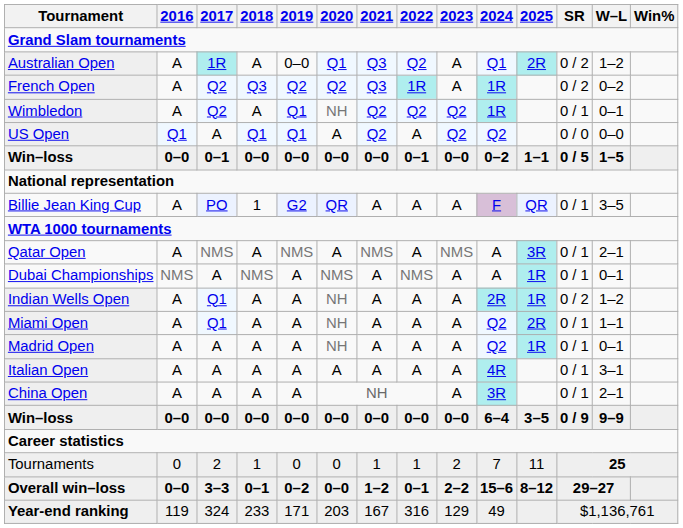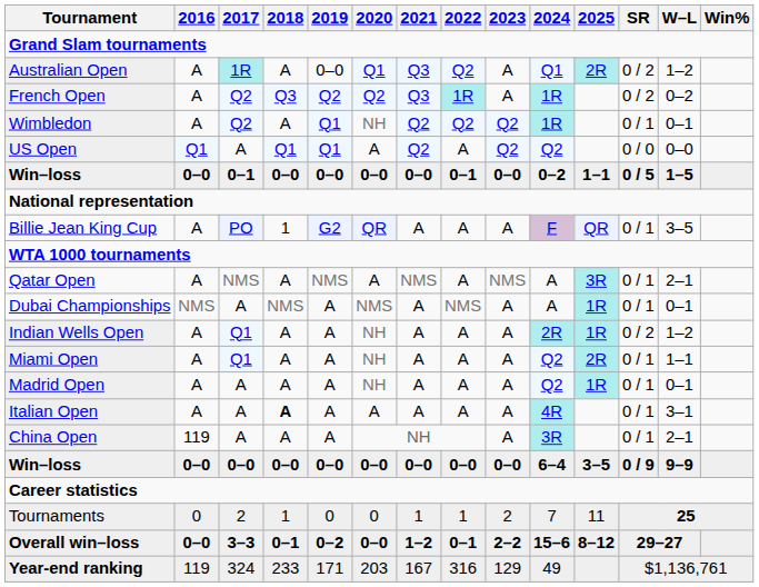 <table class=wikitable style=text-align:center>
 <tr>
 <th>Tournament</th>
 <th><a href='#'>2016</a></th>
 <th><a href='#'>2017</a></th>
 <th><a href='#'>2018</a></th>
 <th><a href='#'>2019</a></th>
 <th><a href='#'>2020</a></th>
 <th><a href='#'>2021</a></th>
 <th><a href='#'>2022</a></th>
 <th><a href='#'>2023</a></th>
 <th><a href='#'>2024</a></th>
 <th><a href='#'>2025</a></th>
 <th>SR</th>
 <th>W–L</th>
 <th>Win%</th>
 </tr>
 <tr>
 <td colspan="14" align="left"><strong><a href='#'>Grand Slam tournaments</a></strong></td>
 </tr>
 <tr>
 <td style="text-align:left;background:#efefef"><a href='#'>Australian Open</a></td>
 <td>A</td>
 <td bgcolor=afeeee><a href='#'>1R</a></td>
 <td>A</td>
 <td>0–0</td>
 <td bgcolor=f0f8ff><a href='#'>Q1</a></td>
 <td bgcolor=f0f8ff><a href='#'>Q3</a></td>
 <td bgcolor=f0f8ff><a href='#'>Q2</a></td>
 <td>A</td>
 <td bgcolor=f0f8ff><a href='#'>Q1</a></td>
 <td bgcolor=afeeee><a href='#'>2R</a></td>
 <td>0 / 2</td>
 <td>1–2</td>
 <td></td>
 </tr>
 <tr>
 <td style="text-align:left;background:#efefef"><a href='#'>French Open</a></td>
 <td>A</td>
 <td bgcolor=f0f8ff><a href='#'>Q2</a></td>
 <td bgcolor=f0f8ff><a href='#'>Q3</a></td>
 <td bgcolor=f0f8ff><a href='#'>Q2</a></td>
 <td bgcolor=f0f8ff><a href='#'>Q2</a></td>
 <td bgcolor=f0f8ff><a href='#'>Q3</a></td>
 <td bgcolor=afeeee><a href='#'>1R</a></td>
 <td>A</td>
 <td bgcolor=afeeee><a href='#'>1R</a></td>
 <td></td>
 <td>0 / 2</td>
 <td>0–2</td>
 <td></td>
 </tr>
 <tr>
 <td style="text-align:left;background:#efefef"><a href='#'>Wimbledon</a></td>
 <td>A</td>
 <td bgcolor=f0f8ff><a href='#'>Q2</a></td>
 <td>A</td>
 <td bgcolor=f0f8ff><a href='#'>Q1</a></td>
 <td style=color:#767676>NH</td>
 <td bgcolor=f0f8ff><a href='#'>Q2</a></td>
 <td bgcolor=f0f8ff><a href='#'>Q2</a></td>
 <td bgcolor=f0f8ff><a href='#'>Q2</a></td>
 <td bgcolor=afeeee><a href='#'>1R</a></td>
 <td></td>
 <td>0 / 1</td>
 <td>0–1</td>
 <td></td>
 </tr>
 <tr>
 <td style="text-align:left;background:#efefef"><a href='#'>US Open</a></td>
 <td bgcolor=f0f8ff><a href='#'>Q1</a></td>
 <td>A</td>
 <td bgcolor=f0f8ff><a href='#'>Q1</a></td>
 <td bgcolor=f0f8ff><a href='#'>Q1</a></td>
 <td>A</td>
 <td bgcolor=f0f8ff><a href='#'>Q2</a></td>
 <td>A</td>
 <td bgcolor=f0f8ff><a href='#'>Q2</a></td>
 <td bgcolor=f0f8ff><a href='#'>Q2</a></td>
 <td></td>
 <td>0 / 0</td>
 <td>0–0</td>
 <td></td>
 </tr>
 <tr style=background:#efefef;font-weight:bold>
 <td align=left>Win–loss</td>
 <td>0–0</td>
 <td>0–1</td>
 <td>0–0</td>
 <td>0–0</td>
 <td>0–0</td>
 <td>0–0</td>
 <td>0–1</td>
 <td>0–0</td>
 <td>0–2</td>
 <td>1–1</td>
 <td>0 / 5</td>
 <td>1–5</td>
 <td></td>
 </tr>
 <tr>
 <td colspan="14" align="left"><strong>National representation</strong></td>
 </tr>
 <tr>
 <td align=left><a href='#'>Billie Jean King Cup</a></td>
 <td>A</td>
 <td bgcolor=ecf2ff><a href='#'>PO</a></td>
 <td>1</td>
 <td bgcolor=ecf2ff><a href='#'>G2</a></td>
 <td bgcolor=ecf2ff><a href='#'>QR</a></td>
 <td>A</td>
 <td>A</td>
 <td>A</td>
 <td style=background:thistle><a href='#'>F</a></td>
 <td bgcolor=ecf2ff><a href='#'>QR</a></td>
 <td>0 / 1</td>
 <td>3–5</td>
 <td></td>
 </tr>
 <tr>
 <td colspan="14" align="left"><strong><a href='#'>WTA 1000 tournaments</a></strong></td>
 </tr>
 <tr>
 <td style=text-align:left><a href='#'>Qatar Open</a></td>
 <td>A</td>
 <td style=color:#767676>NMS</td>
 <td>A</td>
 <td style=color:#767676>NMS</td>
 <td>A</td>
 <td style=color:#767676>NMS</td>
 <td>A</td>
 <td style=color:#767676>NMS</td>
 <td>A</td>
 <td style=background:#afeeee><a href='#'>3R</a></td>
 <td>0 / 1</td>
 <td>2–1</td>
 <td></td>
 </tr>
 <tr>
 <td style=text-align:left><a href='#'>Dubai Championships</a></td>
 <td style=color:#767676>NMS</td>
 <td>A</td>
 <td style=color:#767676>NMS</td>
 <td>A</td>
 <td style=color:#767676>NMS</td>
 <td>A</td>
 <td style=color:#767676>NMS</td>
 <td>A</td>
 <td>A</td>
 <td style=background:#afeeee><a href='#'>1R</a></td>
 <td>0 / 1</td>
 <td>0–1</td>
 <td></td>
 </tr>
 <tr>
 <td style="text-align:left;background:#efefef"><a href='#'>Indian Wells Open</a></td>
 <td>A</td>
 <td bgcolor=f0f8ff><a href='#'>Q1</a></td>
 <td>A</td>
 <td>A</td>
 <td style=color:#767676>NH</td>
 <td>A</td>
 <td>A</td>
 <td>A</td>
 <td bgcolor=afeeee><a href='#'>2R</a></td>
 <td bgcolor=afeeee><a href='#'>1R</a></td>
 <td>0 / 2</td>
 <td>1–2</td>
 <td></td>
 </tr>
 <tr>
 <td style="text-align:left;background:#efefef"><a href='#'>Miami Open</a></td>
 <td>A</td>
 <td bgcolor=f0f8ff><a href='#'>Q1</a></td>
 <td>A</td>
 <td>A</td>
 <td style=color:#767676>NH</td>
 <td>A</td>
 <td>A</td>
 <td>A</td>
 <td bgcolor=f0f8ff><a href='#'>Q2</a></td>
 <td bgcolor=afeeee><a href='#'>2R</a></td>
 <td>0 / 1</td>
 <td>1–1</td>
 <td></td>
 </tr>
 <tr>
 <td style="text-align:left;background:#efefef"><a href='#'>Madrid Open</a></td>
 <td>A</td>
 <td>A</td>
 <td>A</td>
 <td>A</td>
 <td style=color:#767676>NH</td>
 <td>A</td>
 <td>A</td>
 <td>A</td>
 <td bgcolor=f0f8ff><a href='#'>Q2</a></td>
 <td bgcolor=afeeee><a href='#'>1R</a></td>
 <td>0 / 1</td>
 <td>0–1</td>
 <td></td>
 </tr>
 <tr>
 <td style="text-align:left;background:#efefef"><a href='#'>Italian Open</a></td>
 <td>A</td>
 <td>A</td>
-<td>A</td>
+<td><strong>A</strong></td>
 <td>A</td>
 <td>A</td>
 <td>A</td>
 <td>A</td>
 <td>A</td>
 <td bgcolor=afeeee><a href='#'>4R</a></td>
 <td></td>
 <td>0 / 1</td>
 <td>3–1</td>
 <td></td>
 </tr>
 <tr>
 <td style="text-align:left;background:#efefef"><a href='#'>China Open</a></td>
-<td>A</td>
+<td>119</td>
 <td>A</td>
 <td>A</td>
 <td>A</td>
 <td colspan="3" style=color:#696969>NH</td>
 <td>A</td>
 <td bgcolor=afeeee><a href='#'>3R</a></td>
 <td></td>
 <td>0 / 1</td>
 <td>2–1</td>
 <td></td>
 </tr>
 <tr style=font-weight:bold;background:#efefef>
 <td align=left>Win–loss</td>
 <td>0–0</td>
 <td>0–0</td>
 <td>0–0</td>
 <td>0–0</td>
 <td>0–0</td>
 <td>0–0</td>
 <td>0–0</td>
 <td>0–0</td>
 <td>6–4</td>
 <td>3–5</td>
 <td>0 / 9</td>
 <td>9–9</td>
 <td></td>
 </tr>
 <tr>
 <td colspan="14" align="left"><strong>Career statistics</strong></td>
 </tr>
 <tr bgcolor=efefef>
 <td align=left>Tournaments</td>
 <td>0</td>
 <td>2</td>
 <td>1</td>
 <td>0</td>
 <td>0</td>
 <td>1</td>
 <td>1</td>
 <td>2</td>
 <td>7</td>
 <td>11</td>
 <td colspan="3"><strong>25</strong></td>
 </tr>
 <tr style=font-weight:bold;background:#efefef>
 <td style=text-align:left>Overall win–loss</td>
 <td>0–0</td>
 <td>3–3</td>
 <td>0–1</td>
 <td>0–2</td>
 <td>0–0</td>
 <td>1–2</td>
 <td>0–1</td>
 <td>2–2</td>
 <td>15–6</td>
 <td>8–12</td>
 <td colspan="2">29–27</td>
 <td></td>
 </tr>
 <tr bgcolor=efefef>
 <td align=left><strong>Year-end ranking</strong></td>
 <td>119</td>
 <td>324</td>
 <td>233</td>
 <td>171</td>
 <td>203</td>
 <td>167</td>
 <td>316</td>
 <td>129</td>
 <td>49</td>
 <td></td>
 <td colspan="3">$1,136,761</td>
 </tr>
 </table>
